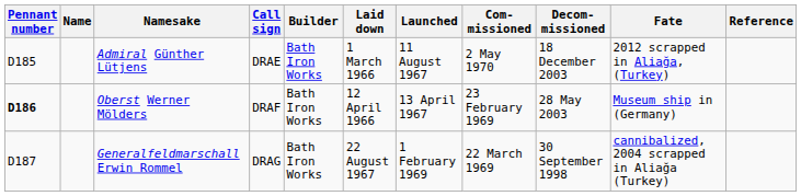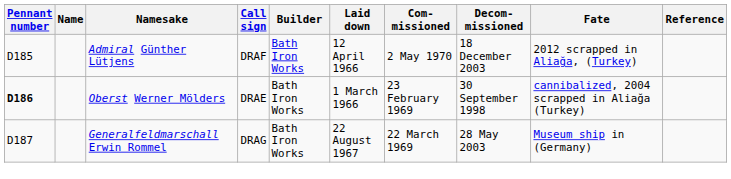 <table class="wikitable">
 <tr>
 <th><a href='#'>Pennant<br>number</a></th>
 <th>Name</th>
 <th>Namesake</th>
 <th><a href='#'>Call<br>sign</a></th>
 <th>Builder</th>
 <th>Laid down</th>
-<th>Launched</th>
 <th>Com-<br>missioned</th>
 <th>Decom-<br>missioned</th>
 <th>Fate</th>
 <th>Reference</th>
 </tr>
 <tr>
 <td>D185</td>
 <td></td>
 <td><a href='#'><em>Admiral</em></a> <a href='#'>Günther Lütjens</a></td>
-<td>DRAE</td>
+<td>DRAF</td>
 <td><a href='#'>Bath Iron Works</a></td>
-<td>1 March 1966</td>
-<td>11 August 1967</td>
+<td>12 April 1966</td>
 <td>2 May 1970</td>
 <td>18 December 2003</td>
 <td>2012 scrapped in <a href='#'>Aliağa</a>, (<a href='#'>Turkey</a>)</td>
 <td></td>
 </tr>
 <tr>
 <td><strong>D186</strong></td>
 <td></td>
 <td><em><a href='#'>Oberst</a></em> <a href='#'>Werner Mölders</a></td>
-<td>DRAF</td>
+<td>DRAE</td>
 <td>Bath Iron Works</td>
-<td>12 April 1966</td>
-<td>13 April 1967</td>
+<td>1 March 1966</td>
 <td>23 February 1969</td>
-<td>28 May 2003</td>
-<td><a href='#'>Museum ship</a> in   (Germany)</td>
+<td>30 September 1998</td>
+<td><a href='#'>cannibalized</a>, 2004 scrapped in Aliağa (Turkey)</td>
 <td></td>
 </tr>
 <tr>
 <td>D187</td>
 <td></td>
 <td><em><a href='#'>Generalfeldmarschall</a></em> <a href='#'>Erwin Rommel</a></td>
 <td>DRAG</td>
 <td>Bath Iron Works</td>
 <td>22 August 1967</td>
-<td>1 February 1969</td>
 <td>22 March 1969</td>
-<td>30 September 1998</td>
-<td><a href='#'>cannibalized</a>, 2004 scrapped in Aliağa (Turkey)</td>
+<td>28 May 2003</td>
+<td><a href='#'>Museum ship</a> in   (Germany)</td>
 <td></td>
 </tr>
 </table>
